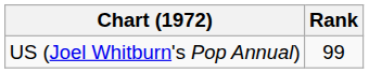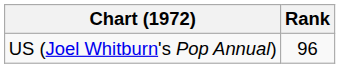 <table class="wikitable">
 <tr>
 <th align="left">Chart (1972)</th>
 <th style="text-align:center;">Rank</th>
 </tr>
 <tr>
 <td>US (<a href='#'>Joel Whitburn</a>'s <em>Pop Annual</em>)</td>
-<td style="text-align:center;">99</td>
+<td style="text-align:center;">96</td>
 </tr>
 </table>
